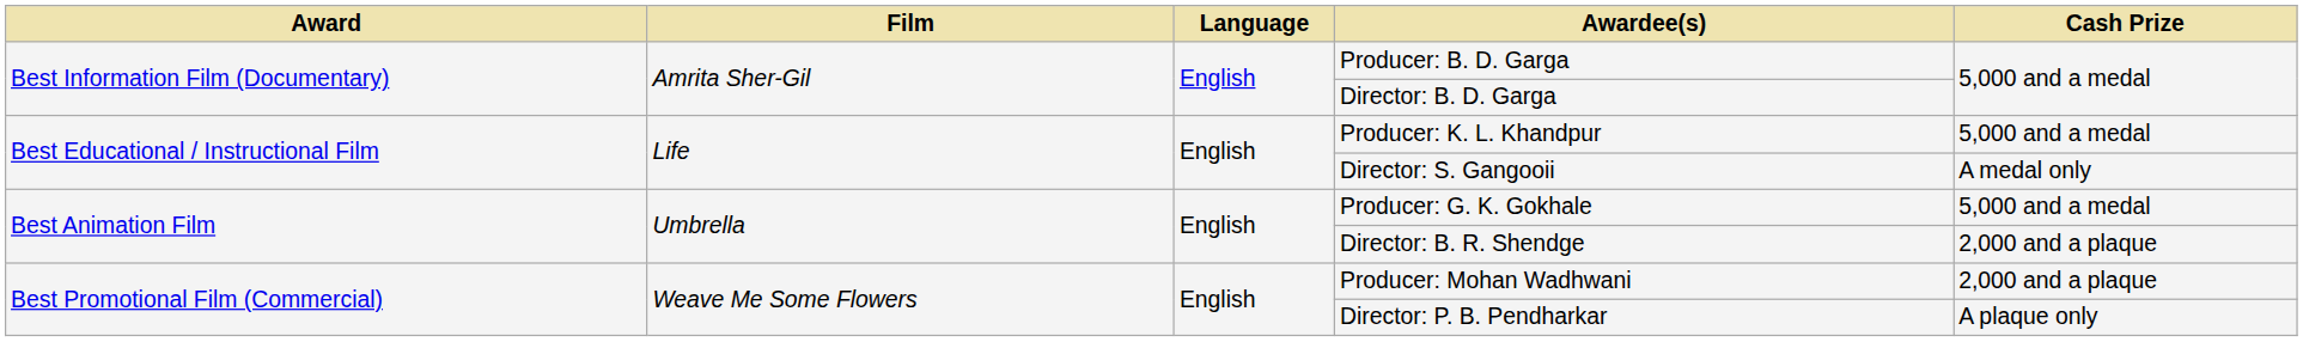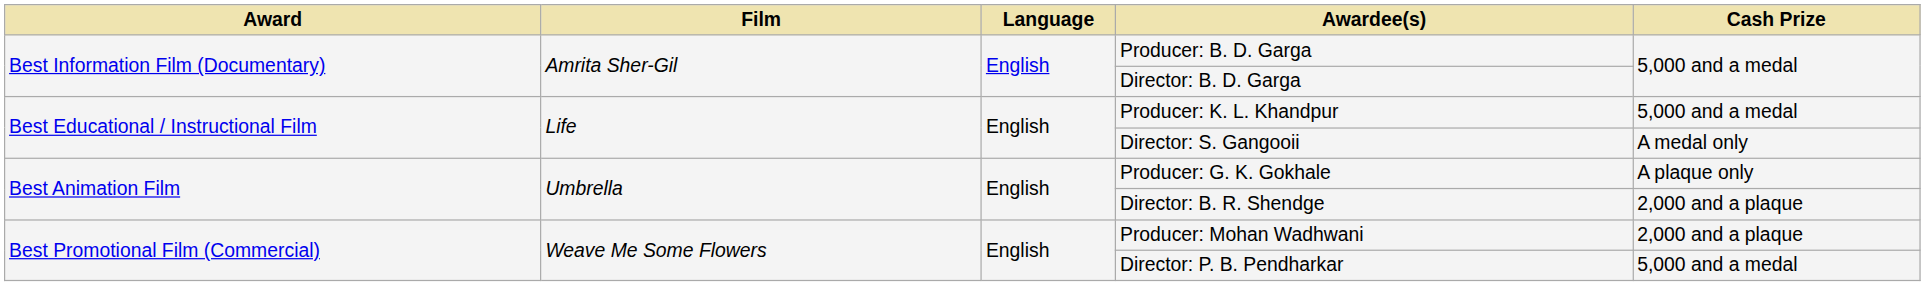 <table class="wikitable sortable" style="width:100%;">
 <tr>
 <th style="background-color:#EFE4B0;width:28%;">Award</th>
 <th style="background-color:#EFE4B0;width:23%;">Film</th>
 <th style="background-color:#EFE4B0;width:7%;">Language</th>
 <th style="background-color:#EFE4B0;width:27%;">Awardee(s)</th>
 <th style="background-color:#EFE4B0;width:15%;">Cash Prize</th>
 </tr>
 <tr style="background-color:#F4F4F4">
 <td rowspan="2"><a href='#'>Best Information Film (Documentary)</a></td>
 <td rowspan="2"><em>Amrita Sher-Gil</em></td>
 <td rowspan="2"><a href='#'>English</a></td>
 <td>Producer: B. D. Garga</td>
 <td rowspan="2">5,000 and a medal</td>
 </tr>
 <tr style="background-color:#F4F4F4">
 <td>Director: B. D. Garga</td>
 </tr>
 <tr style="background-color:#F4F4F4">
 <td rowspan="2"><a href='#'>Best Educational / Instructional Film</a></td>
 <td rowspan="2"><em>Life</em></td>
 <td rowspan="2">English</td>
 <td>Producer: K. L. Khandpur </td>
 <td>5,000 and a medal</td>
 </tr>
 <tr style="background-color:#F4F4F4">
 <td>Director: S. Gangooii</td>
 <td>A medal only</td>
 </tr>
 <tr style="background-color:#F4F4F4">
 <td rowspan="2"><a href='#'>Best Animation Film</a></td>
 <td rowspan="2"><em>Umbrella</em></td>
 <td rowspan="2">English</td>
 <td>Producer: G. K. Gokhale </td>
-<td>5,000 and a medal</td>
+<td>A plaque only</td>
 </tr>
 <tr style="background-color:#F4F4F4">
 <td>Director: B. R. Shendge</td>
 <td>2,000 and a plaque</td>
 </tr>
 <tr style="background-color:#F4F4F4">
 <td rowspan="2"><a href='#'>Best Promotional Film (Commercial)</a></td>
 <td rowspan="2"><em>Weave Me Some Flowers</em></td>
 <td rowspan="2">English</td>
 <td>Producer: Mohan Wadhwani </td>
 <td>2,000 and a plaque</td>
 </tr>
 <tr style="background-color:#F4F4F4">
 <td>Director: P. B. Pendharkar</td>
-<td>A plaque only</td>
+<td>5,000 and a medal</td>
 </tr>
 </table>
